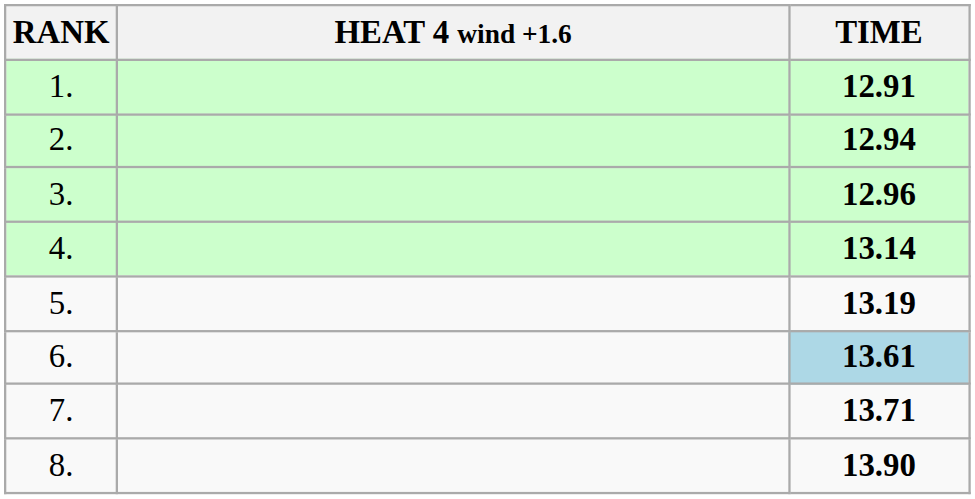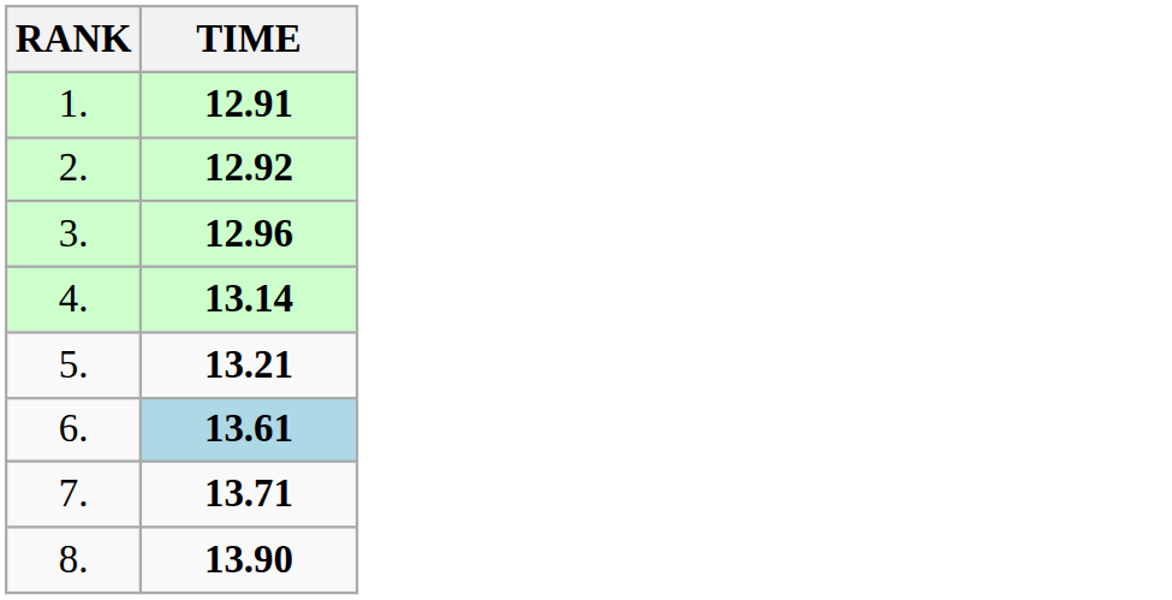 <table class="wikitable" style="border-collapse: collapse; font-size: 90%;">
 <tr>
 <th>RANK</th>
-<th style="width: 20em">HEAT 4 <small>wind +1.6</small></th>
 <th style="width: 5em">TIME</th>
 </tr>
 <tr style="background:#ccffcc;">
 <td align="center">1.</td>
-<td></td>
 <td align="center"><strong>12.91</strong></td>
 </tr>
 <tr style="background:#ccffcc;">
 <td align="center">2.</td>
-<td></td>
-<td align="center"><strong>12.94</strong></td>
+<td align="center"><strong>12.92</strong></td>
 </tr>
 <tr style="background:#ccffcc;">
 <td align="center">3.</td>
-<td></td>
 <td align="center"><strong>12.96</strong></td>
 </tr>
 <tr style="background:#ccffcc;">
 <td align="center">4.</td>
-<td></td>
 <td align="center"><strong>13.14</strong></td>
 </tr>
 <tr>
 <td align="center">5.</td>
-<td></td>
-<td align="center"><strong>13.19</strong></td>
+<td align="center"><strong>13.21</strong></td>
 </tr>
 <tr>
 <td align="center">6.</td>
-<td></td>
 <td align="center" style="background: lightblue;"><strong>13.61</strong></td>
 </tr>
 <tr>
 <td align="center">7.</td>
-<td></td>
 <td align="center"><strong>13.71</strong></td>
 </tr>
 <tr>
 <td align="center">8.</td>
-<td></td>
 <td align="center"><strong>13.90</strong></td>
 </tr>
 </table>
